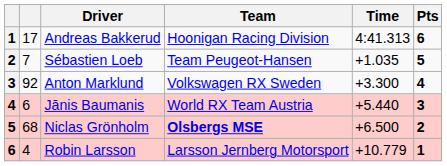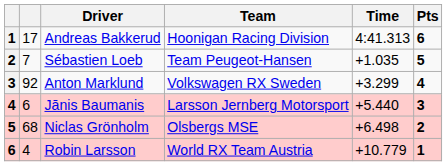 <table class=wikitable style="font-size:95%">
 <tr>
 <th></th>
 <th></th>
 <th>Driver</th>
 <th>Team</th>
 <th>Time</th>
 <th>Pts</th>
 </tr>
 <tr>
 <th>1</th>
 <td>17</td>
 <td> <a href='#'>Andreas Bakkerud</a></td>
 <td><a href='#'>Hoonigan Racing Division</a></td>
 <td>4:41.313</td>
 <td><strong>6</strong></td>
 </tr>
 <tr>
 <th>2</th>
 <td>7</td>
 <td> <a href='#'>Sébastien Loeb</a></td>
 <td><a href='#'>Team Peugeot-Hansen</a></td>
 <td>+1.035</td>
 <td><strong>5</strong></td>
 </tr>
 <tr>
 <th>3</th>
 <td>92</td>
 <td> <a href='#'>Anton Marklund</a></td>
 <td><a href='#'>Volkswagen RX Sweden</a></td>
-<td>+3.300</td>
+<td>+3.299</td>
 <td><strong>4</strong></td>
 </tr>
 <tr>
 <th style="background:#ffcccc;">4</th>
 <td style="background:#ffcccc;">6</td>
 <td style="background:#ffcccc;"> <a href='#'>Jānis Baumanis</a></td>
-<td style="background:#ffcccc;"><a href='#'>World RX Team Austria</a></td>
+<td style="background:#ffcccc;"><a href='#'>Larsson Jernberg Motorsport</a></td>
 <td style="background:#ffcccc;">+5.440</td>
 <td style="background:#ffcccc;"><strong>3</strong></td>
 </tr>
 <tr>
 <th style="background:#ffcccc;">5</th>
 <td style="background:#ffcccc;">68</td>
 <td style="background:#ffcccc;"> <a href='#'>Niclas Grönholm</a></td>
-<td style="background:#ffcccc;"><strong><a href='#'>Olsbergs MSE</a></strong></td>
-<td style="background:#ffcccc;">+6.500</td>
+<td style="background:#ffcccc;"><a href='#'>Olsbergs MSE</a></td>
+<td style="background:#ffcccc;">+6.498</td>
 <td style="background:#ffcccc;"><strong>2</strong></td>
 </tr>
 <tr>
 <th style="background:#ffcccc;">6</th>
 <td style="background:#ffcccc;">4</td>
 <td style="background:#ffcccc;"> <a href='#'>Robin Larsson</a></td>
-<td style="background:#ffcccc;"><a href='#'>Larsson Jernberg Motorsport</a></td>
+<td style="background:#ffcccc;"><a href='#'>World RX Team Austria</a></td>
 <td style="background:#ffcccc;">+10.779</td>
 <td style="background:#ffcccc;"><strong>1</strong></td>
 </tr>
 </table>
